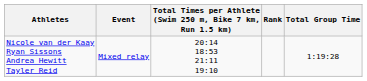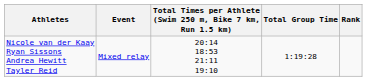 <table class="wikitable" border="1" style="font-size:90%">
 <tr>
 <th>Athletes</th>
 <th>Event</th>
 <th>Total Times per Athlete <br> (Swim 250 m, Bike 7 km, <br> Run 1.5 km)</th>
+<th>Total Group Time</th>
 <th>Rank</th>
-<th>Total Group Time</th>
 </tr>
 <tr align=center>
 <td align=left><a href='#'>Nicole van der Kaay</a><br><a href='#'>Ryan Sissons</a><br><a href='#'>Andrea Hewitt</a><br><a href='#'>Tayler Reid</a></td>
 <td align=left><a href='#'>Mixed relay</a></td>
 <td>20:14<br>18:53<br>21:11<br>19:10</td>
+<td>1:19:28</td>
 <td></td>
-<td>1:19:28</td>
 </tr>
 </table>
